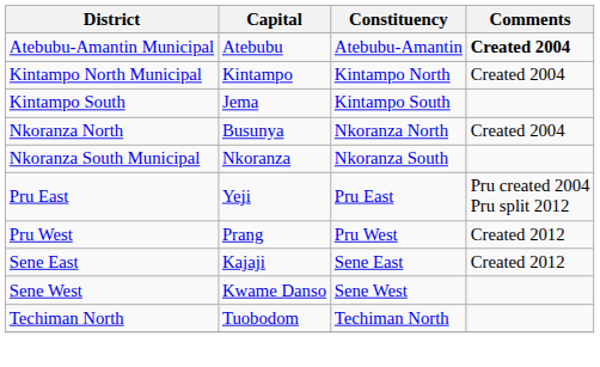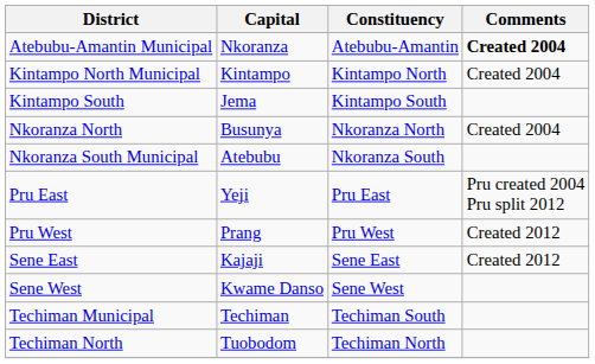 <table class="wikitable sortable">
 <tr>
 <th>District</th>
 <th>Capital</th>
 <th>Constituency</th>
 <th>Comments</th>
 </tr>
 <tr>
 <td><a href='#'>Atebubu-Amantin Municipal</a></td>
-<td><a href='#'>Atebubu</a></td>
+<td><a href='#'>Nkoranza</a></td>
 <td><a href='#'>Atebubu-Amantin</a></td>
 <td><strong>Created 2004</strong></td>
 </tr>
 <tr>
 <td><a href='#'>Kintampo North Municipal</a></td>
 <td><a href='#'>Kintampo</a></td>
 <td><a href='#'>Kintampo North</a></td>
 <td>Created 2004</td>
 </tr>
 <tr>
 <td><a href='#'>Kintampo South</a></td>
 <td><a href='#'>Jema</a></td>
 <td><a href='#'>Kintampo South</a></td>
 <td></td>
 </tr>
 <tr>
 <td><a href='#'>Nkoranza North</a></td>
 <td><a href='#'>Busunya</a></td>
 <td><a href='#'>Nkoranza North</a></td>
 <td>Created 2004</td>
 </tr>
 <tr>
 <td><a href='#'>Nkoranza South Municipal</a></td>
-<td><a href='#'>Nkoranza</a></td>
+<td><a href='#'>Atebubu</a></td>
 <td><a href='#'>Nkoranza South</a></td>
 <td></td>
 </tr>
 <tr>
 <td><a href='#'>Pru East</a></td>
 <td><a href='#'>Yeji</a></td>
 <td><a href='#'>Pru East</a></td>
 <td>Pru created 2004<br>Pru split 2012</td>
 </tr>
 <tr>
 <td><a href='#'>Pru West</a></td>
 <td><a href='#'>Prang</a></td>
 <td><a href='#'>Pru West</a></td>
 <td>Created 2012</td>
 </tr>
 <tr>
 <td><a href='#'>Sene East</a></td>
 <td><a href='#'>Kajaji</a></td>
 <td><a href='#'>Sene East</a></td>
 <td>Created 2012</td>
 </tr>
 <tr>
 <td><a href='#'>Sene West</a></td>
 <td><a href='#'>Kwame Danso</a></td>
 <td><a href='#'>Sene West</a></td>
 <td></td>
 </tr>
 <tr>
+<td><a href='#'>Techiman Municipal</a></td>
+<td><a href='#'>Techiman</a></td>
+<td><a href='#'>Techiman South</a></td>
+<td></td>
+</tr>
+<tr>
 <td><a href='#'>Techiman North</a></td>
 <td><a href='#'>Tuobodom</a></td>
 <td><a href='#'>Techiman North</a></td>
 <td></td>
 </tr>
 <tr>
 </tr>
 </table>
